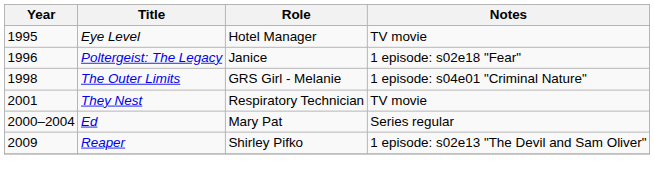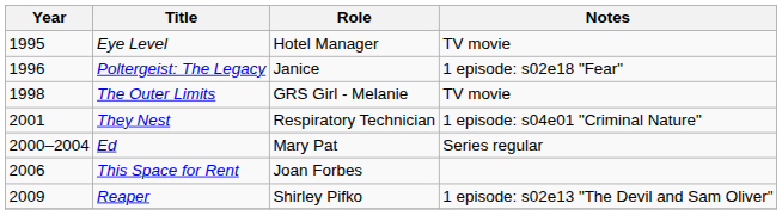 <table class="wikitable sortable">
 <tr>
 <th>Year</th>
 <th>Title</th>
 <th>Role</th>
 <th class="unsortable">Notes</th>
 </tr>
 <tr>
 <td>1995</td>
 <td><em>Eye Level</em></td>
 <td>Hotel Manager</td>
 <td>TV movie</td>
 </tr>
 <tr>
 <td>1996</td>
 <td><em><a href='#'>Poltergeist: The Legacy</a></em></td>
 <td>Janice</td>
 <td>1 episode: s02e18 "Fear"</td>
 </tr>
 <tr>
 <td>1998</td>
 <td data-sort-value="Outer Limits, The"><em><a href='#'>The Outer Limits</a></em></td>
 <td>GRS Girl - Melanie</td>
-<td>1 episode: s04e01 "Criminal Nature"</td>
+<td>TV movie</td>
 </tr>
 <tr>
 <td>2001</td>
 <td><em><a href='#'>They Nest</a></em></td>
 <td>Respiratory Technician</td>
-<td>TV movie</td>
+<td>1 episode: s04e01 "Criminal Nature"</td>
 </tr>
 <tr>
 <td>2000–2004</td>
 <td><em><a href='#'>Ed</a></em></td>
 <td>Mary Pat</td>
 <td>Series regular</td>
+</tr>
+<tr>
+<td>2006</td>
+<td><em><a href='#'>This Space for Rent</a></em></td>
+<td>Joan Forbes</td>
+<td></td>
 </tr>
 <tr>
 <td>2009</td>
 <td><em><a href='#'>Reaper</a></em></td>
 <td>Shirley Pifko</td>
 <td>1 episode: s02e13 "The Devil and Sam Oliver"</td>
 </tr>
 <tr>
 </tr>
 </table>
